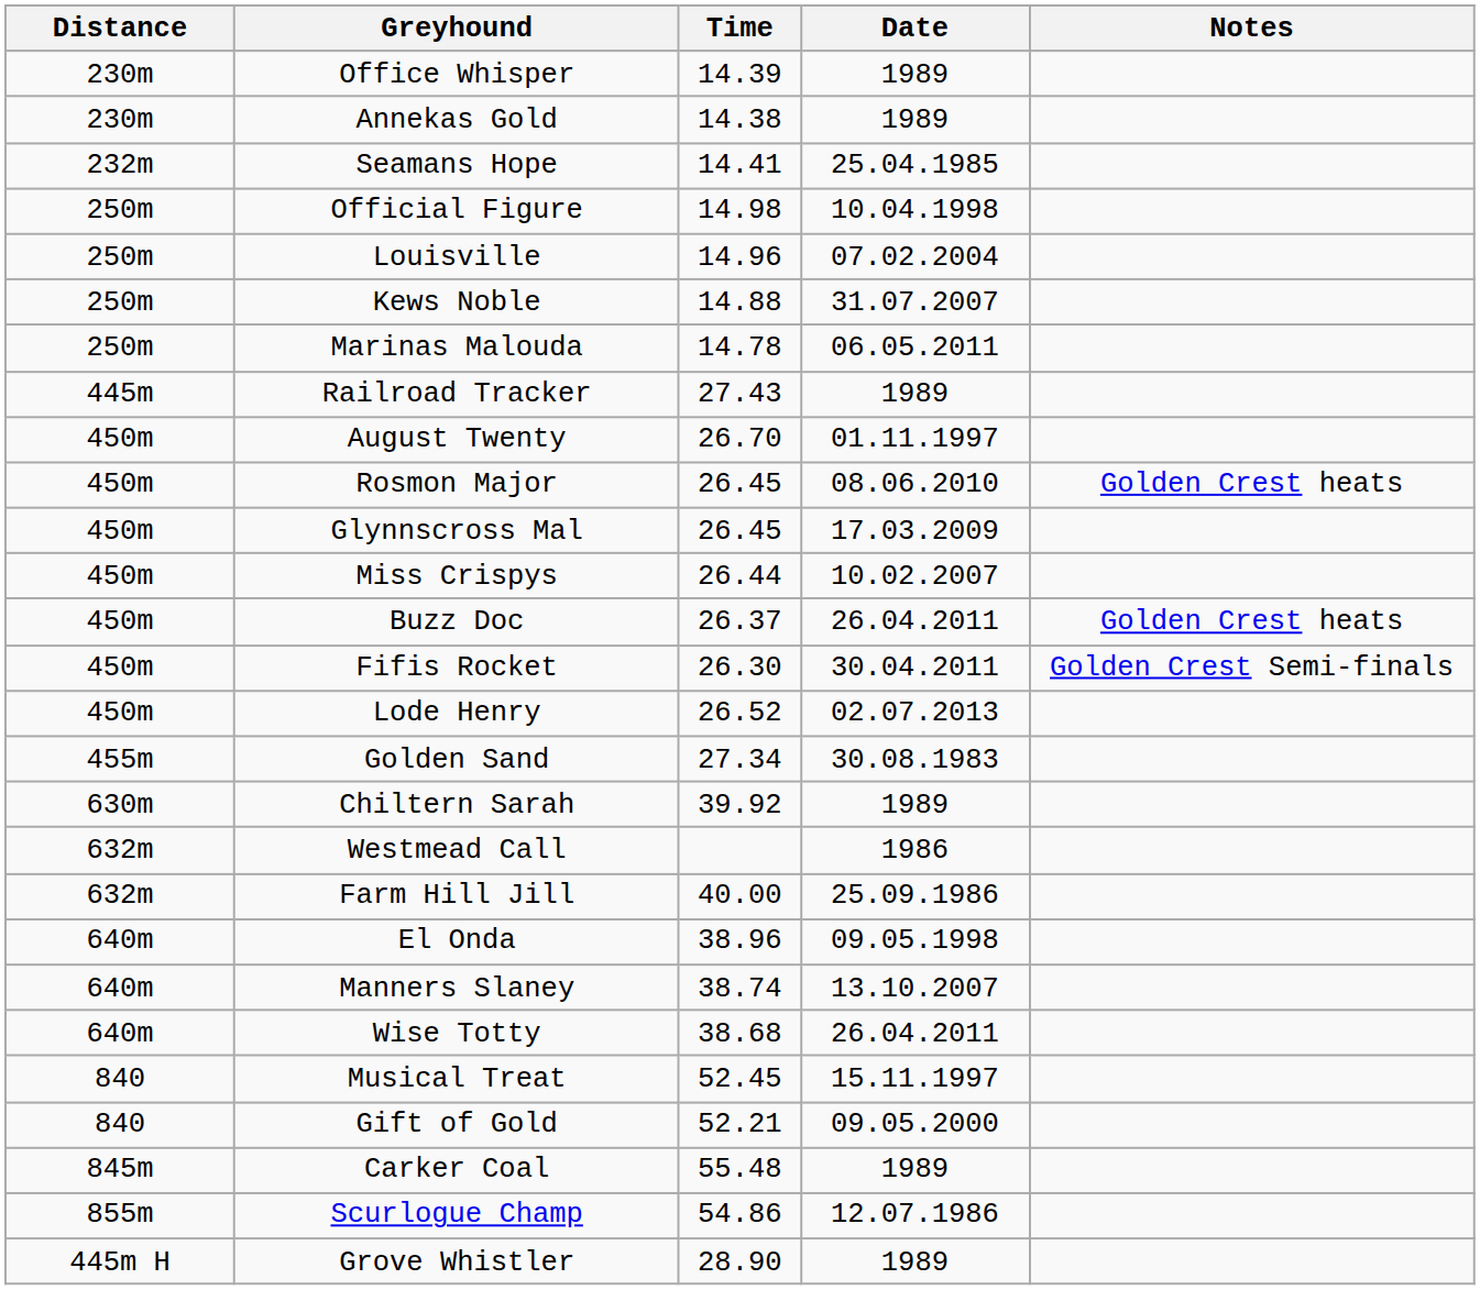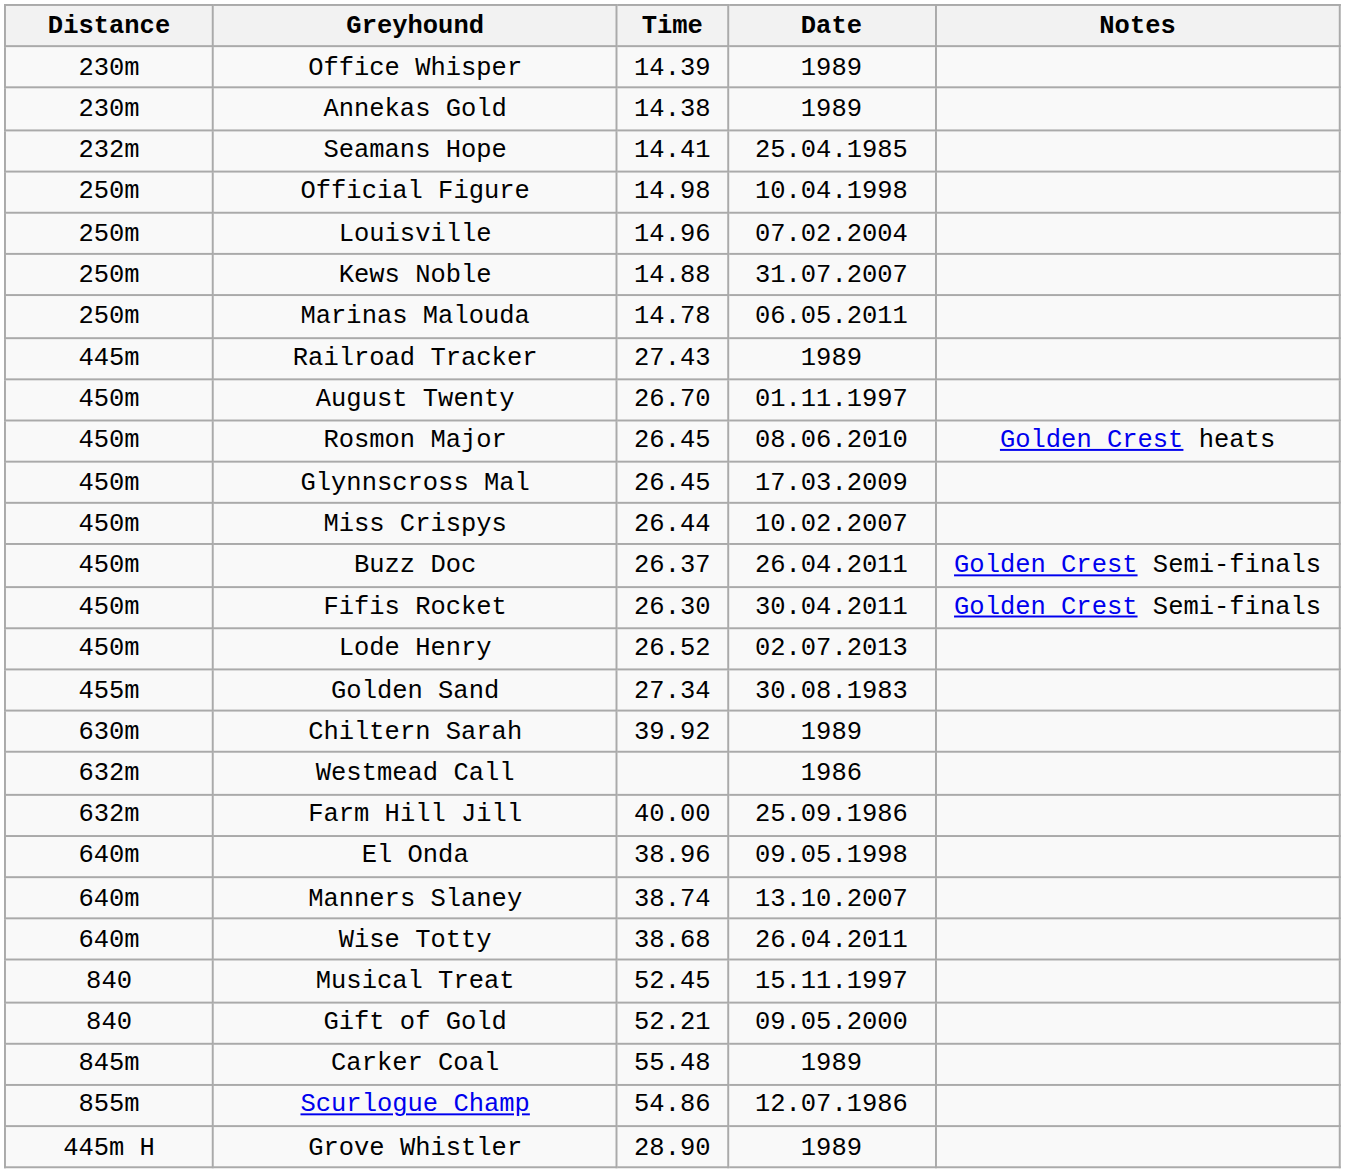 <table class="wikitable" style="font-size: 100%">
 <tr>
 <th width=100>Distance</th>
 <th width=200>Greyhound</th>
 <th width=50>Time</th>
 <th width=100>Date</th>
 <th width=200>Notes</th>
 </tr>
 <tr align=center>
 <td>230m</td>
 <td>Office Whisper</td>
 <td>14.39</td>
 <td>1989</td>
 <td></td>
 </tr>
 <tr align=center>
 <td>230m</td>
 <td>Annekas Gold</td>
 <td>14.38</td>
 <td>1989</td>
 <td></td>
 </tr>
 <tr align=center>
 <td>232m</td>
 <td>Seamans Hope</td>
 <td>14.41</td>
 <td>25.04.1985</td>
 <td></td>
 </tr>
 <tr align=center>
 <td>250m</td>
 <td>Official Figure</td>
 <td>14.98</td>
 <td>10.04.1998</td>
 <td></td>
 </tr>
 <tr align=center>
 <td>250m</td>
 <td>Louisville</td>
 <td>14.96</td>
 <td>07.02.2004</td>
 <td></td>
 </tr>
 <tr align=center>
 <td>250m</td>
 <td>Kews Noble</td>
 <td>14.88</td>
 <td>31.07.2007</td>
 <td></td>
 </tr>
 <tr align=center>
 <td>250m</td>
 <td>Marinas Malouda</td>
 <td>14.78</td>
 <td>06.05.2011</td>
 <td></td>
 </tr>
 <tr align=center>
 <td>445m</td>
 <td>Railroad Tracker</td>
 <td>27.43</td>
 <td>1989</td>
 <td></td>
 </tr>
 <tr align=center>
 <td>450m</td>
 <td>August Twenty</td>
 <td>26.70</td>
 <td>01.11.1997</td>
 <td></td>
 </tr>
 <tr align=center>
 <td>450m</td>
 <td>Rosmon Major</td>
 <td>26.45</td>
 <td>08.06.2010</td>
 <td><a href='#'>Golden Crest</a> heats</td>
 </tr>
 <tr align=center>
 <td>450m</td>
 <td>Glynnscross Mal</td>
 <td>26.45</td>
 <td>17.03.2009</td>
 <td></td>
 </tr>
 <tr align=center>
 <td>450m</td>
 <td>Miss Crispys</td>
 <td>26.44</td>
 <td>10.02.2007</td>
 <td></td>
 </tr>
 <tr align=center>
 <td>450m</td>
 <td>Buzz Doc</td>
 <td>26.37</td>
 <td>26.04.2011</td>
-<td><a href='#'>Golden Crest</a> heats</td>
+<td><a href='#'>Golden Crest</a> Semi-finals</td>
 </tr>
 <tr align=center>
 <td>450m</td>
 <td>Fifis Rocket</td>
 <td>26.30</td>
 <td>30.04.2011</td>
 <td><a href='#'>Golden Crest</a> Semi-finals</td>
 </tr>
 <tr align=center>
 <td>450m</td>
 <td>Lode Henry</td>
 <td>26.52</td>
 <td>02.07.2013</td>
 <td></td>
 </tr>
 <tr align=center>
 <td>455m</td>
 <td>Golden Sand</td>
 <td>27.34</td>
 <td>30.08.1983</td>
 <td></td>
 </tr>
 <tr align=center>
 <td>630m</td>
 <td>Chiltern Sarah</td>
 <td>39.92</td>
 <td>1989</td>
 <td></td>
 </tr>
 <tr align=center>
 <td>632m</td>
 <td>Westmead Call</td>
 <td></td>
 <td>1986</td>
 <td></td>
 </tr>
 <tr align=center>
 <td>632m</td>
 <td>Farm Hill Jill</td>
 <td>40.00</td>
 <td>25.09.1986</td>
 <td></td>
 </tr>
 <tr align=center>
 <td>640m</td>
 <td>El Onda</td>
 <td>38.96</td>
 <td>09.05.1998</td>
 <td></td>
 </tr>
 <tr align=center>
 <td>640m</td>
 <td>Manners Slaney</td>
 <td>38.74</td>
 <td>13.10.2007</td>
 <td></td>
 </tr>
 <tr align=center>
 <td>640m</td>
 <td>Wise Totty</td>
 <td>38.68</td>
 <td>26.04.2011</td>
 <td></td>
 </tr>
 <tr align=center>
 <td>840</td>
 <td>Musical Treat</td>
 <td>52.45</td>
 <td>15.11.1997</td>
 <td></td>
 </tr>
 <tr align=center>
 <td>840</td>
 <td>Gift of Gold</td>
 <td>52.21</td>
 <td>09.05.2000</td>
 <td></td>
 </tr>
 <tr align=center>
 <td>845m</td>
 <td>Carker Coal</td>
 <td>55.48</td>
 <td>1989</td>
 <td></td>
 </tr>
 <tr align=center>
 <td>855m</td>
 <td><a href='#'>Scurlogue Champ</a></td>
 <td>54.86</td>
 <td>12.07.1986</td>
 <td></td>
 </tr>
 <tr align=center>
 <td>445m H</td>
 <td>Grove Whistler</td>
 <td>28.90</td>
 <td>1989</td>
 <td></td>
 </tr>
 </table>
